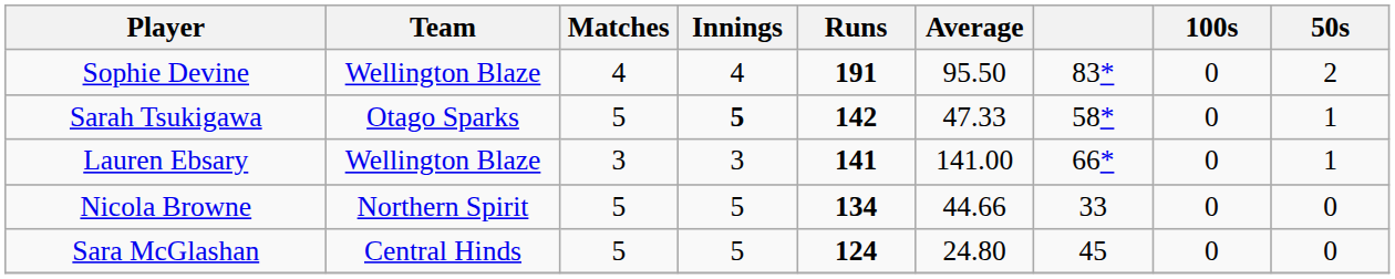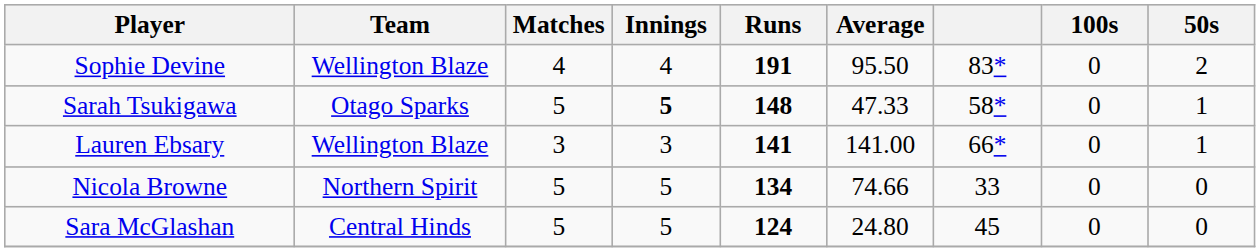 <table class="wikitable" style="text-align:center;">
 <tr>
 <th width=175>Player</th>
 <th width=125>Team</th>
 <th width=60>Matches</th>
 <th width=60>Innings</th>
 <th width=60>Runs</th>
 <th width=60>Average</th>
 <th width=60></th>
 <th width=60>100s</th>
 <th width=60>50s</th>
 </tr>
 <tr>
 <td><a href='#'>Sophie Devine</a></td>
 <td><a href='#'>Wellington Blaze</a></td>
 <td>4</td>
 <td>4</td>
 <td><strong>191</strong></td>
 <td>95.50</td>
 <td>83<a href='#'>*</a></td>
 <td>0</td>
 <td>2</td>
 </tr>
 <tr>
 <td><a href='#'>Sarah Tsukigawa</a></td>
 <td><a href='#'>Otago Sparks</a></td>
 <td>5</td>
 <td><strong>5</strong></td>
-<td><strong>142</strong></td>
+<td><strong>148</strong></td>
 <td>47.33</td>
 <td>58<a href='#'>*</a></td>
 <td>0</td>
 <td>1</td>
 </tr>
 <tr>
 <td><a href='#'>Lauren Ebsary</a></td>
 <td><a href='#'>Wellington Blaze</a></td>
 <td>3</td>
 <td>3</td>
 <td><strong>141</strong></td>
 <td>141.00</td>
 <td>66<a href='#'>*</a></td>
 <td>0</td>
 <td>1</td>
 </tr>
 <tr>
 <td><a href='#'>Nicola Browne</a></td>
 <td><a href='#'>Northern Spirit</a></td>
 <td>5</td>
 <td>5</td>
 <td><strong>134</strong></td>
-<td>44.66</td>
+<td>74.66</td>
 <td>33</td>
 <td>0</td>
 <td>0</td>
 </tr>
 <tr>
 <td><a href='#'>Sara McGlashan</a></td>
 <td><a href='#'>Central Hinds</a></td>
 <td>5</td>
 <td>5</td>
 <td><strong>124</strong></td>
 <td>24.80</td>
 <td>45</td>
 <td>0</td>
 <td>0</td>
 </tr>
 <tr>
 </tr>
 </table>
